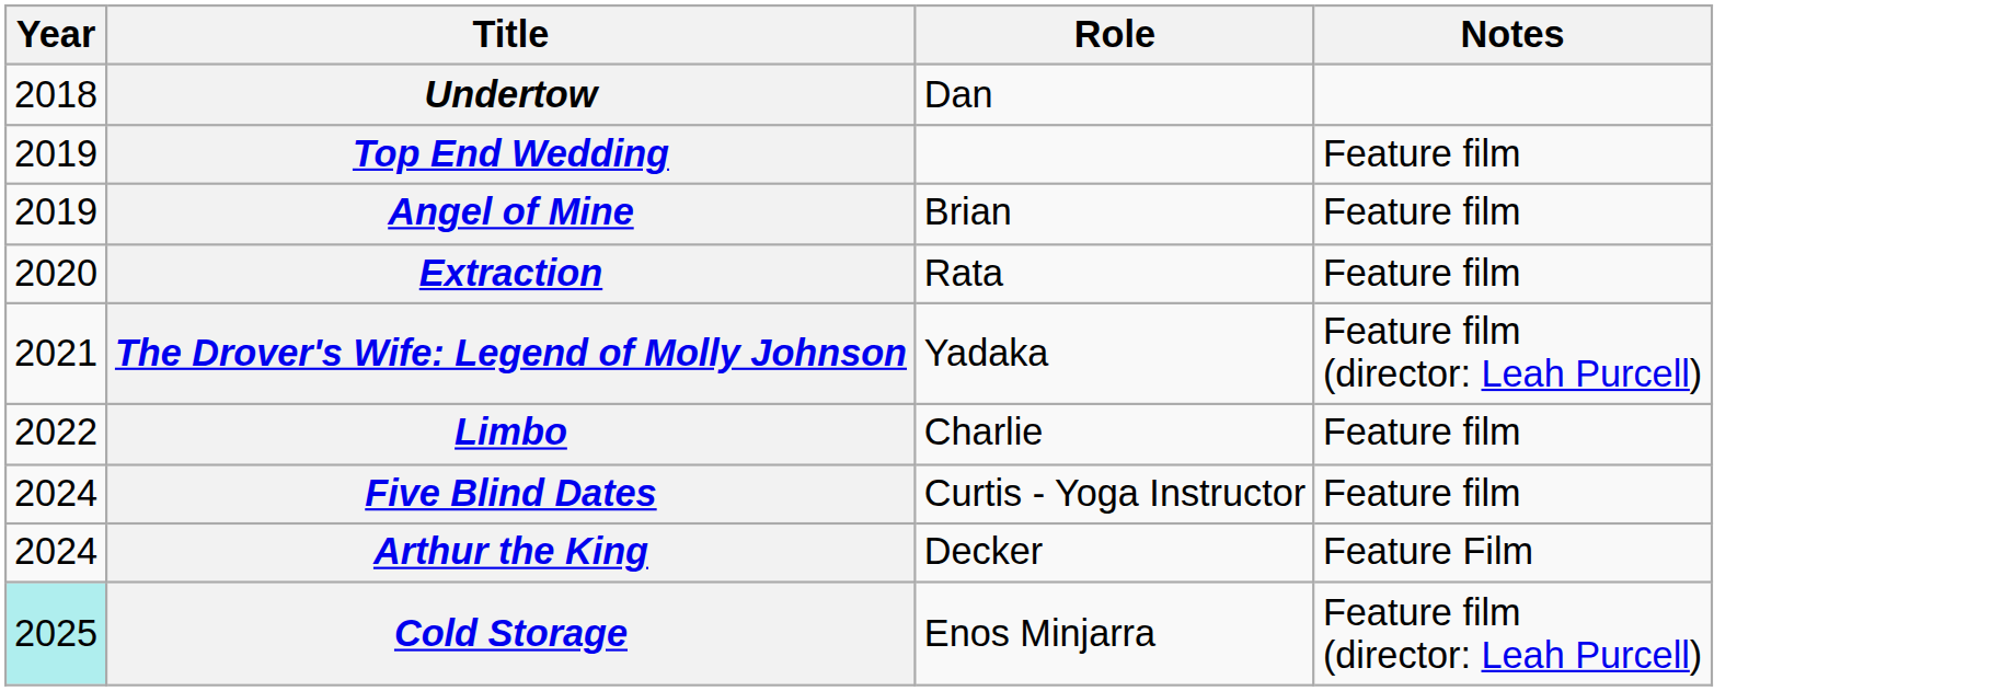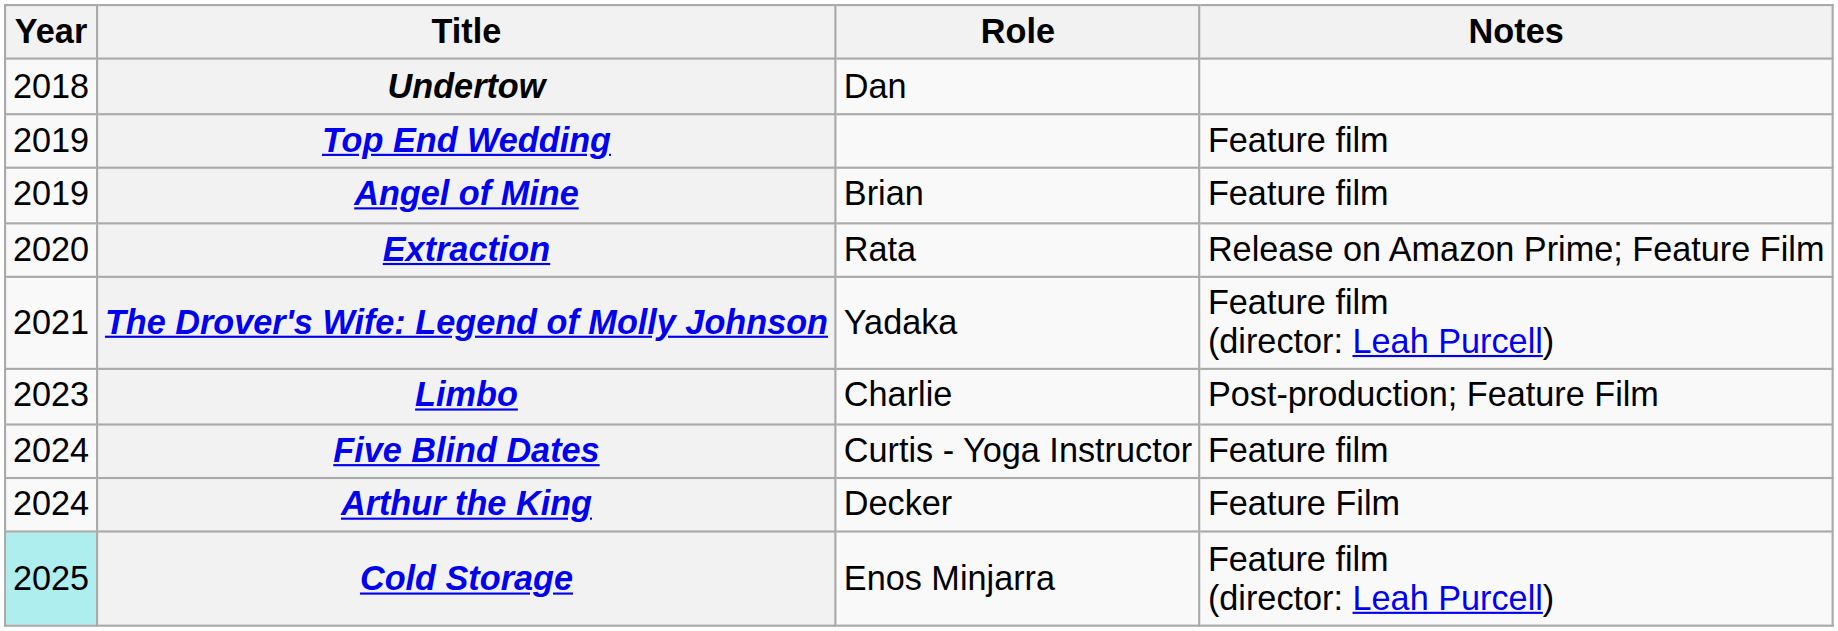 <table class="wikitable plainrowheaders sortable">
 <tr>
 <th scope="col">Year</th>
 <th scope="col">Title</th>
 <th scope="col">Role</th>
 <th scope="col" class="unsortable">Notes</th>
 </tr>
 <tr>
 <td>2018</td>
 <th scope="row"><em>Undertow</em></th>
 <td>Dan</td>
 <td></td>
 </tr>
 <tr>
 <td>2019</td>
 <th scope="row"><em><a href='#'>Top End Wedding</a></em></th>
 <td></td>
 <td>Feature film</td>
 </tr>
 <tr>
 <td>2019</td>
 <th scope="row"><em><a href='#'>Angel of Mine</a></em></th>
 <td>Brian</td>
 <td>Feature film</td>
 </tr>
 <tr>
 <td>2020</td>
 <th scope="row"><em><a href='#'>Extraction</a></em></th>
 <td>Rata</td>
-<td>Feature film</td>
+<td>Release on Amazon Prime; Feature Film</td>
 </tr>
 <tr>
 <td style="">2021</td>
 <th scope="row"><em><a href='#'>The Drover's Wife: Legend of Molly Johnson</a></em></th>
 <td>Yadaka</td>
 <td>Feature film<br>(director: <a href='#'>Leah Purcell</a>)</td>
 </tr>
 <tr>
-<td>2022</td>
+<td>2023</td>
 <th scope="row"><em><a href='#'>Limbo</a></em></th>
 <td>Charlie</td>
-<td>Feature film</td>
+<td>Post-production; Feature Film</td>
 </tr>
 <tr>
 <td>2024</td>
 <th scope="row"><em><a href='#'>Five Blind Dates</a></em></th>
 <td>Curtis - Yoga Instructor</td>
 <td>Feature film</td>
 </tr>
 <tr>
 <td>2024</td>
 <th scope="row"><em><a href='#'>Arthur the King</a></em></th>
 <td>Decker</td>
 <td>Feature Film</td>
 </tr>
 <tr>
 <td style="background: paleturquoise;">2025</td>
 <th scope="row"><em><a href='#'>Cold Storage</a></em></th>
 <td>Enos Minjarra</td>
 <td>Feature film<br>(director: <a href='#'>Leah Purcell</a>)</td>
 </tr>
 </table>
